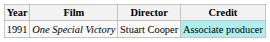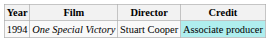 <table class="wikitable">
 <tr>
 <th>Year</th>
 <th>Film</th>
 <th>Director</th>
 <th>Credit</th>
 </tr>
 <tr>
-<td>1991</td>
+<td>1994</td>
 <td><em>One Special Victory</em></td>
 <td>Stuart Cooper</td>
 <td style="background: paleturquoise;">Associate producer</td>
 </tr>
 </table>
